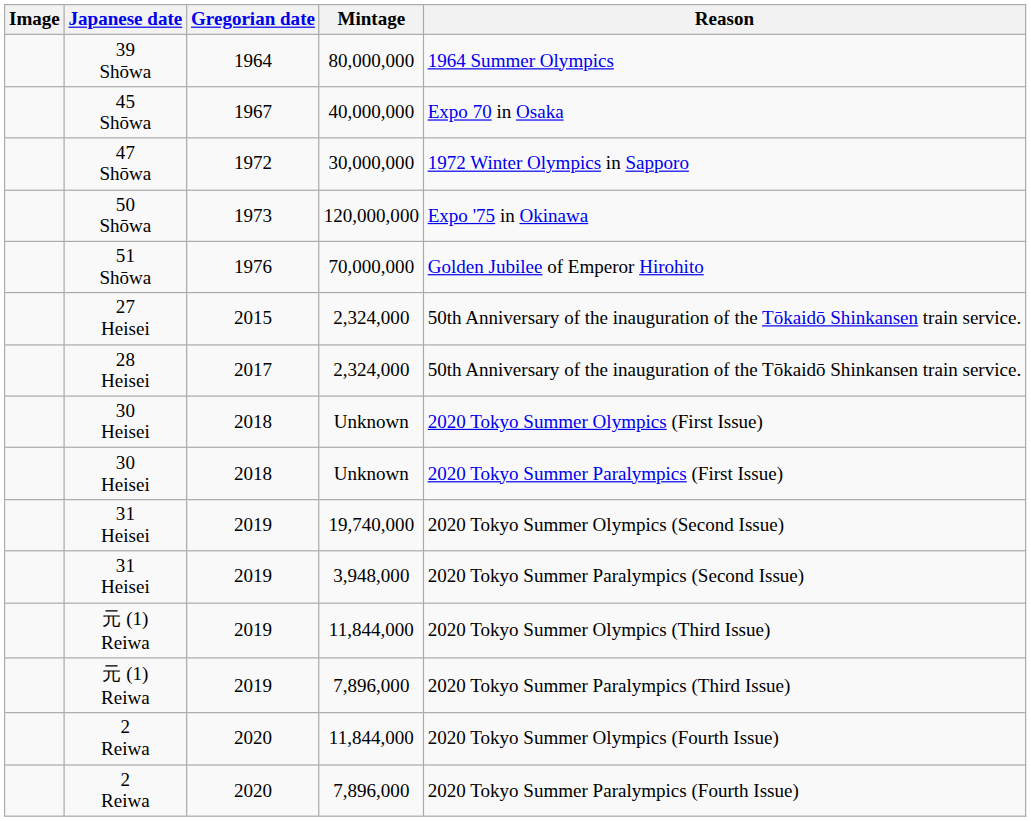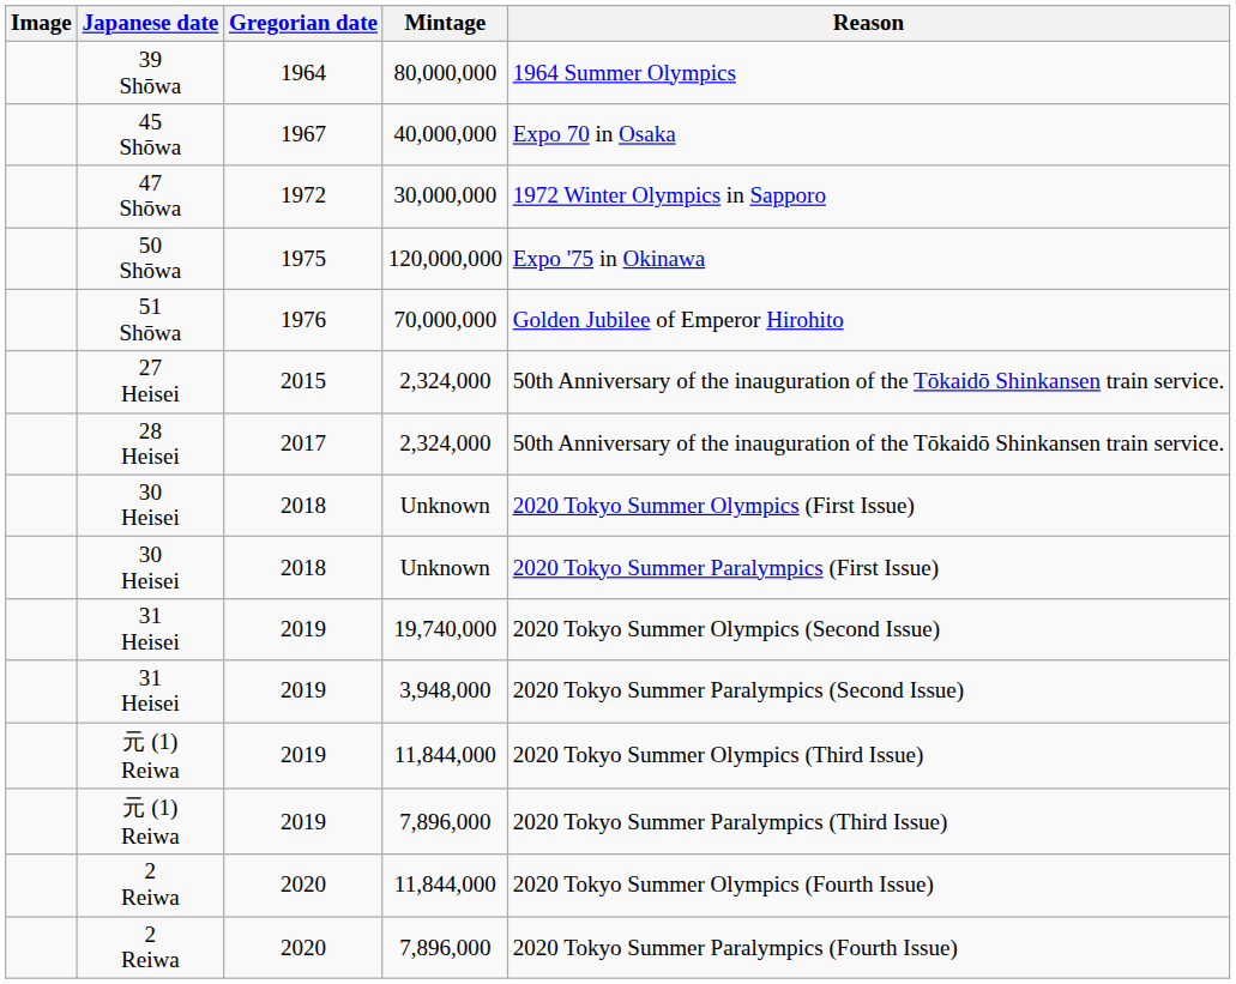 <table class="wikitable sortable">
 <tr>
 <th class="unsortable">Image</th>
 <th class="unsortable"><a href='#'>Japanese date</a></th>
 <th><a href='#'>Gregorian date</a></th>
 <th>Mintage</th>
 <th>Reason</th>
 </tr>
 <tr>
 <td></td>
 <td align="center">39<br>Shōwa</td>
 <td align="center">1964</td>
 <td align="center">80,000,000</td>
 <td><a href='#'>1964 Summer Olympics</a></td>
 </tr>
 <tr>
 <td></td>
 <td align="center">45<br>Shōwa</td>
 <td align="center">1967</td>
 <td align="center">40,000,000</td>
 <td><a href='#'>Expo 70</a> in <a href='#'>Osaka</a></td>
 </tr>
 <tr>
 <td></td>
 <td align="center">47<br>Shōwa</td>
 <td align="center">1972</td>
 <td align="center">30,000,000</td>
 <td><a href='#'>1972 Winter Olympics</a> in <a href='#'>Sapporo</a></td>
 </tr>
 <tr>
 <td></td>
 <td align="center">50<br>Shōwa</td>
-<td align="center">1973</td>
+<td align="center">1975</td>
 <td align="center">120,000,000</td>
 <td><a href='#'>Expo '75</a> in <a href='#'>Okinawa</a></td>
 </tr>
 <tr>
 <td></td>
 <td align="center">51<br>Shōwa</td>
 <td align="center">1976</td>
 <td align="center">70,000,000</td>
 <td><a href='#'>Golden Jubilee</a> of Emperor <a href='#'>Hirohito</a></td>
 </tr>
 <tr>
 <td></td>
 <td align="center">27<br>Heisei</td>
 <td align="center">2015</td>
 <td align="center">2,324,000</td>
 <td>50th Anniversary of the inauguration of the <a href='#'>Tōkaidō Shinkansen</a> train service.</td>
 </tr>
 <tr>
 <td></td>
 <td align="center">28<br>Heisei</td>
 <td align="center">2017</td>
 <td align="center">2,324,000</td>
 <td>50th Anniversary of the inauguration of the Tōkaidō Shinkansen train service.</td>
 </tr>
 <tr>
 <td></td>
 <td align="center">30<br>Heisei</td>
 <td align="center">2018</td>
 <td align="center">Unknown</td>
 <td><a href='#'>2020 Tokyo Summer Olympics</a> (First Issue)</td>
 </tr>
 <tr>
 <td></td>
 <td align="center">30<br>Heisei</td>
 <td align="center">2018</td>
 <td align="center">Unknown</td>
 <td><a href='#'>2020 Tokyo Summer Paralympics</a> (First Issue)</td>
 </tr>
 <tr>
 <td></td>
 <td align="center">31<br>Heisei</td>
 <td align="center">2019</td>
 <td align="center">19,740,000</td>
 <td>2020 Tokyo Summer Olympics (Second Issue)</td>
 </tr>
 <tr>
 <td></td>
 <td align="center">31<br>Heisei</td>
 <td align="center">2019</td>
 <td align="center">3,948,000</td>
 <td>2020 Tokyo Summer Paralympics (Second Issue)</td>
 </tr>
 <tr>
 <td></td>
 <td align="center">元 (1)<br>Reiwa</td>
 <td align="center">2019</td>
 <td align="center">11,844,000</td>
 <td>2020 Tokyo Summer Olympics (Third Issue)</td>
 </tr>
 <tr>
 <td></td>
 <td align="center">元 (1)<br>Reiwa</td>
 <td align="center">2019</td>
 <td align="center">7,896,000</td>
 <td>2020 Tokyo Summer Paralympics (Third Issue)</td>
 </tr>
 <tr>
 <td></td>
 <td align="center">2<br>Reiwa</td>
 <td align="center">2020</td>
 <td align="center">11,844,000</td>
 <td>2020 Tokyo Summer Olympics (Fourth Issue)</td>
 </tr>
 <tr>
 <td></td>
 <td align="center">2<br>Reiwa</td>
 <td align="center">2020</td>
 <td align="center">7,896,000</td>
 <td>2020 Tokyo Summer Paralympics (Fourth Issue)</td>
 </tr>
 </table>
